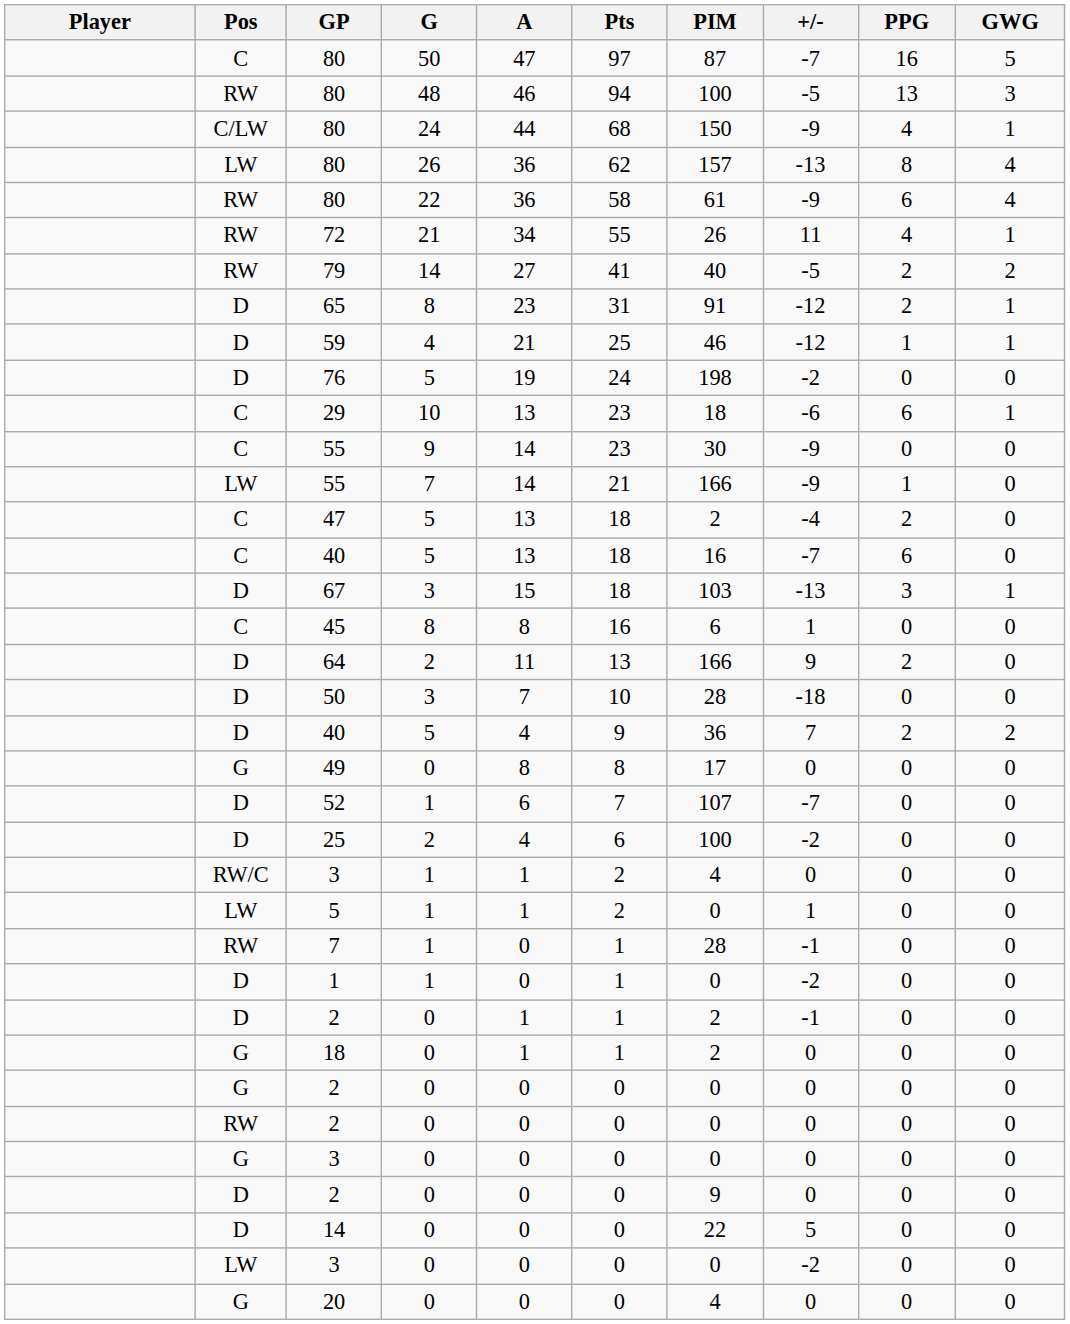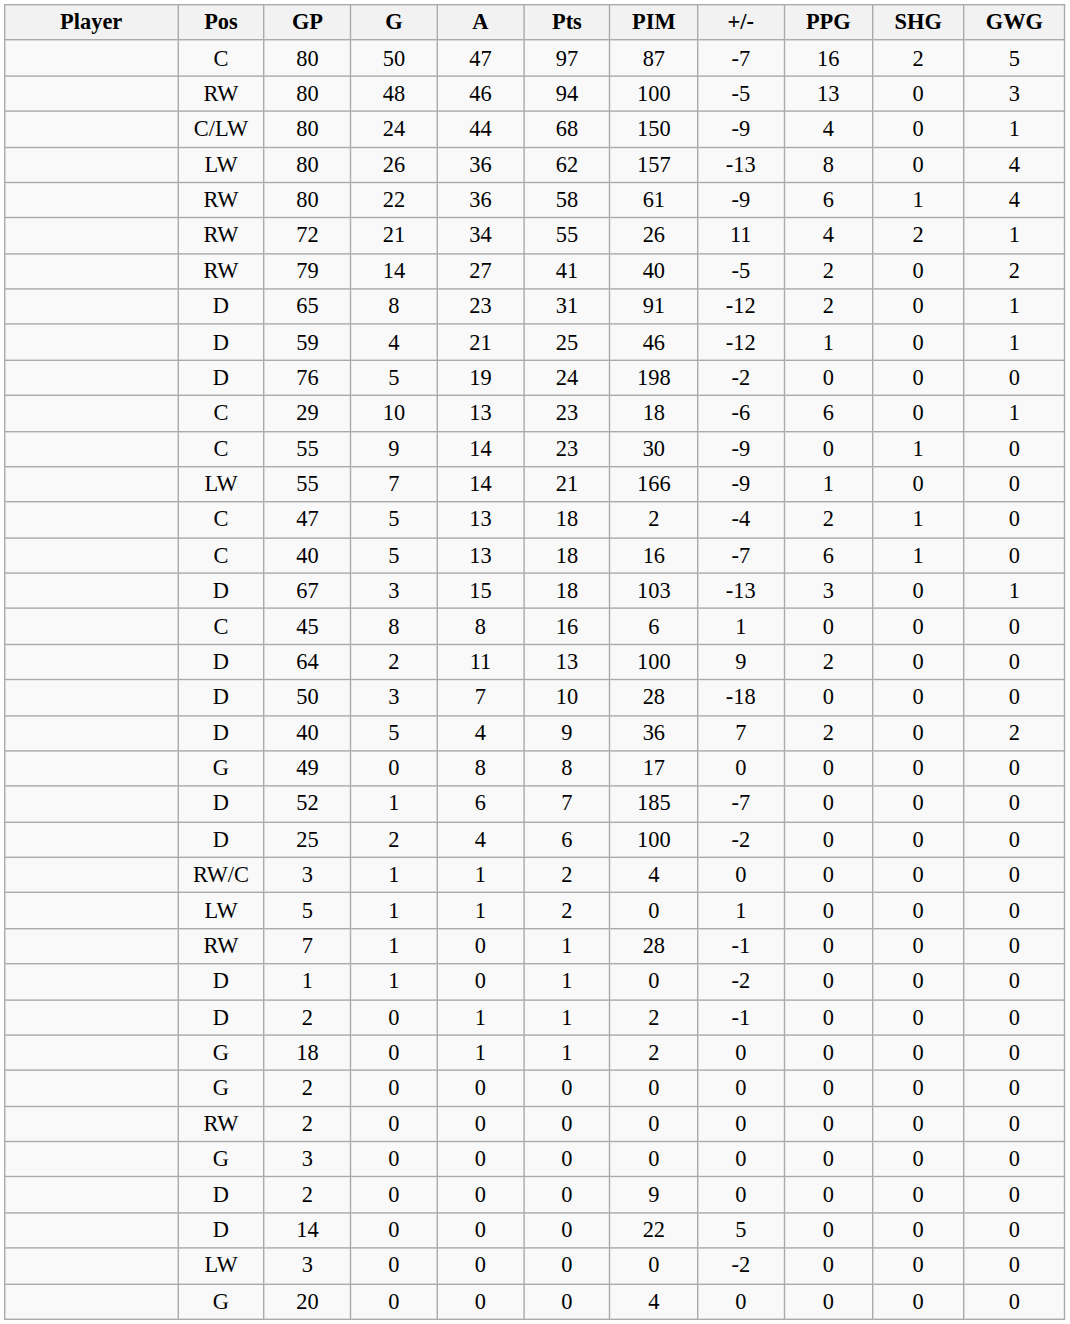 <table class="wikitable sortable" width="60%">
 <tr ALIGN="center">
 <th bgcolor="#DDDDFF" width="10%">Player</th>
 <th bgcolor="#DDDDFF" width="3%" title="Position">Pos</th>
 <th bgcolor="#DDDDFF" width="5%" title="Games played">GP</th>
 <th bgcolor="#DDDDFF" width="5%" title="Goals">G</th>
 <th bgcolor="#DDDDFF" width="5%" title="Assists">A</th>
 <th bgcolor="#DDDDFF" width="5%" title="Points">Pts</th>
 <th bgcolor="#DDDDFF" width="5%" title="Penalties in Minutes">PIM</th>
 <th bgcolor="#DDDDFF" width="5%" title="Plus/Minus">+/-</th>
 <th bgcolor="#DDDDFF" width="5%" title="Power Play Goals">PPG</th>
+<th bgcolor="#DDDDFF" width="5%" title="Short-handed Goals">SHG</th>
 <th bgcolor="#DDDDFF" width="5%" title="Game-winning Goals">GWG</th>
 </tr>
 <tr align="center">
 <td align="right"></td>
 <td>C</td>
 <td>80</td>
 <td>50</td>
 <td>47</td>
 <td>97</td>
 <td>87</td>
 <td>-7</td>
 <td>16</td>
+<td>2</td>
 <td>5</td>
 </tr>
 <tr align="center">
 <td align="right"></td>
 <td>RW</td>
 <td>80</td>
 <td>48</td>
 <td>46</td>
 <td>94</td>
 <td>100</td>
 <td>-5</td>
 <td>13</td>
+<td>0</td>
 <td>3</td>
 </tr>
 <tr align="center">
 <td align="right"></td>
 <td>C/LW</td>
 <td>80</td>
 <td>24</td>
 <td>44</td>
 <td>68</td>
 <td>150</td>
 <td>-9</td>
 <td>4</td>
+<td>0</td>
 <td>1</td>
 </tr>
 <tr align="center">
 <td align="right"></td>
 <td>LW</td>
 <td>80</td>
 <td>26</td>
 <td>36</td>
 <td>62</td>
 <td>157</td>
 <td>-13</td>
 <td>8</td>
+<td>0</td>
 <td>4</td>
 </tr>
 <tr align="center">
 <td align="right"></td>
 <td>RW</td>
 <td>80</td>
 <td>22</td>
 <td>36</td>
 <td>58</td>
 <td>61</td>
 <td>-9</td>
 <td>6</td>
+<td>1</td>
 <td>4</td>
 </tr>
 <tr align="center">
 <td align="right"></td>
 <td>RW</td>
 <td>72</td>
 <td>21</td>
 <td>34</td>
 <td>55</td>
 <td>26</td>
 <td>11</td>
 <td>4</td>
+<td>2</td>
 <td>1</td>
 </tr>
 <tr align="center">
 <td align="right"></td>
 <td>RW</td>
 <td>79</td>
 <td>14</td>
 <td>27</td>
 <td>41</td>
 <td>40</td>
 <td>-5</td>
 <td>2</td>
+<td>0</td>
 <td>2</td>
 </tr>
 <tr align="center">
 <td align="right"></td>
 <td>D</td>
 <td>65</td>
 <td>8</td>
 <td>23</td>
 <td>31</td>
 <td>91</td>
 <td>-12</td>
 <td>2</td>
+<td>0</td>
 <td>1</td>
 </tr>
 <tr align="center">
 <td align="right"></td>
 <td>D</td>
 <td>59</td>
 <td>4</td>
 <td>21</td>
 <td>25</td>
 <td>46</td>
 <td>-12</td>
 <td>1</td>
+<td>0</td>
 <td>1</td>
 </tr>
 <tr align="center">
 <td align="right"></td>
 <td>D</td>
 <td>76</td>
 <td>5</td>
 <td>19</td>
 <td>24</td>
 <td>198</td>
 <td>-2</td>
 <td>0</td>
 <td>0</td>
+<td>0</td>
 </tr>
 <tr align="center">
 <td align="right"></td>
 <td>C</td>
 <td>29</td>
 <td>10</td>
 <td>13</td>
 <td>23</td>
 <td>18</td>
 <td>-6</td>
 <td>6</td>
+<td>0</td>
 <td>1</td>
 </tr>
 <tr align="center">
 <td align="right"></td>
 <td>C</td>
 <td>55</td>
 <td>9</td>
 <td>14</td>
 <td>23</td>
 <td>30</td>
 <td>-9</td>
 <td>0</td>
+<td>1</td>
 <td>0</td>
 </tr>
 <tr align="center">
 <td align="right"></td>
 <td>LW</td>
 <td>55</td>
 <td>7</td>
 <td>14</td>
 <td>21</td>
 <td>166</td>
 <td>-9</td>
 <td>1</td>
 <td>0</td>
+<td>0</td>
 </tr>
 <tr align="center">
 <td align="right"></td>
 <td>C</td>
 <td>47</td>
 <td>5</td>
 <td>13</td>
 <td>18</td>
 <td>2</td>
 <td>-4</td>
 <td>2</td>
+<td>1</td>
 <td>0</td>
 </tr>
 <tr align="center">
 <td align="right"></td>
 <td>C</td>
 <td>40</td>
 <td>5</td>
 <td>13</td>
 <td>18</td>
 <td>16</td>
 <td>-7</td>
 <td>6</td>
+<td>1</td>
 <td>0</td>
 </tr>
 <tr align="center">
 <td align="right"></td>
 <td>D</td>
 <td>67</td>
 <td>3</td>
 <td>15</td>
 <td>18</td>
 <td>103</td>
 <td>-13</td>
 <td>3</td>
+<td>0</td>
 <td>1</td>
 </tr>
 <tr align="center">
 <td align="right"></td>
 <td>C</td>
 <td>45</td>
 <td>8</td>
 <td>8</td>
 <td>16</td>
 <td>6</td>
 <td>1</td>
 <td>0</td>
 <td>0</td>
+<td>0</td>
 </tr>
 <tr align="center">
 <td align="right"></td>
 <td>D</td>
 <td>64</td>
 <td>2</td>
 <td>11</td>
 <td>13</td>
-<td>166</td>
+<td>100</td>
 <td>9</td>
 <td>2</td>
+<td>0</td>
 <td>0</td>
 </tr>
 <tr align="center">
 <td align="right"></td>
 <td>D</td>
 <td>50</td>
 <td>3</td>
 <td>7</td>
 <td>10</td>
 <td>28</td>
 <td>-18</td>
 <td>0</td>
 <td>0</td>
+<td>0</td>
 </tr>
 <tr align="center">
 <td align="right"></td>
 <td>D</td>
 <td>40</td>
 <td>5</td>
 <td>4</td>
 <td>9</td>
 <td>36</td>
 <td>7</td>
 <td>2</td>
+<td>0</td>
 <td>2</td>
 </tr>
 <tr align="center">
 <td align="right"></td>
 <td>G</td>
 <td>49</td>
 <td>0</td>
 <td>8</td>
 <td>8</td>
 <td>17</td>
 <td>0</td>
 <td>0</td>
 <td>0</td>
+<td>0</td>
 </tr>
 <tr align="center">
 <td align="right"></td>
 <td>D</td>
 <td>52</td>
 <td>1</td>
 <td>6</td>
 <td>7</td>
-<td>107</td>
+<td>185</td>
 <td>-7</td>
+<td>0</td>
 <td>0</td>
 <td>0</td>
 </tr>
 <tr align="center">
 <td align="right"></td>
 <td>D</td>
 <td>25</td>
 <td>2</td>
 <td>4</td>
 <td>6</td>
 <td>100</td>
 <td>-2</td>
 <td>0</td>
 <td>0</td>
+<td>0</td>
 </tr>
 <tr align="center">
 <td align="right"></td>
 <td>RW/C</td>
 <td>3</td>
 <td>1</td>
 <td>1</td>
 <td>2</td>
 <td>4</td>
+<td>0</td>
 <td>0</td>
 <td>0</td>
 <td>0</td>
 </tr>
 <tr align="center">
 <td align="right"></td>
 <td>LW</td>
 <td>5</td>
 <td>1</td>
 <td>1</td>
 <td>2</td>
 <td>0</td>
 <td>1</td>
 <td>0</td>
 <td>0</td>
+<td>0</td>
 </tr>
 <tr align="center">
 <td align="right"></td>
 <td>RW</td>
 <td>7</td>
 <td>1</td>
 <td>0</td>
 <td>1</td>
 <td>28</td>
 <td>-1</td>
+<td>0</td>
 <td>0</td>
 <td>0</td>
 </tr>
 <tr align="center">
 <td align="right"></td>
 <td>D</td>
 <td>1</td>
 <td>1</td>
 <td>0</td>
 <td>1</td>
 <td>0</td>
 <td>-2</td>
 <td>0</td>
 <td>0</td>
+<td>0</td>
 </tr>
 <tr align="center">
 <td align="right"></td>
 <td>D</td>
 <td>2</td>
 <td>0</td>
 <td>1</td>
 <td>1</td>
 <td>2</td>
 <td>-1</td>
+<td>0</td>
 <td>0</td>
 <td>0</td>
 </tr>
 <tr align="center">
 <td align="right"></td>
 <td>G</td>
 <td>18</td>
 <td>0</td>
 <td>1</td>
 <td>1</td>
 <td>2</td>
 <td>0</td>
 <td>0</td>
 <td>0</td>
+<td>0</td>
 </tr>
 <tr align="center">
 <td align="right"></td>
 <td>G</td>
 <td>2</td>
+<td>0</td>
 <td>0</td>
 <td>0</td>
 <td>0</td>
 <td>0</td>
 <td>0</td>
 <td>0</td>
 <td>0</td>
 </tr>
 <tr align="center">
 <td align="right"></td>
 <td>RW</td>
 <td>2</td>
 <td>0</td>
 <td>0</td>
 <td>0</td>
 <td>0</td>
 <td>0</td>
 <td>0</td>
 <td>0</td>
+<td>0</td>
 </tr>
 <tr align="center">
 <td align="right"></td>
 <td>G</td>
 <td>3</td>
+<td>0</td>
 <td>0</td>
 <td>0</td>
 <td>0</td>
 <td>0</td>
 <td>0</td>
 <td>0</td>
 <td>0</td>
 </tr>
 <tr align="center">
 <td align="right"></td>
 <td>D</td>
 <td>2</td>
 <td>0</td>
 <td>0</td>
 <td>0</td>
 <td>9</td>
 <td>0</td>
 <td>0</td>
 <td>0</td>
+<td>0</td>
 </tr>
 <tr align="center">
 <td align="right"></td>
 <td>D</td>
 <td>14</td>
 <td>0</td>
 <td>0</td>
 <td>0</td>
 <td>22</td>
 <td>5</td>
+<td>0</td>
 <td>0</td>
 <td>0</td>
 </tr>
 <tr align="center">
 <td align="right"></td>
 <td>LW</td>
 <td>3</td>
 <td>0</td>
 <td>0</td>
 <td>0</td>
 <td>0</td>
 <td>-2</td>
 <td>0</td>
 <td>0</td>
+<td>0</td>
 </tr>
 <tr align="center">
 <td align="right"></td>
 <td>G</td>
 <td>20</td>
 <td>0</td>
 <td>0</td>
 <td>0</td>
 <td>4</td>
 <td>0</td>
 <td>0</td>
 <td>0</td>
+<td>0</td>
 </tr>
 </table>
